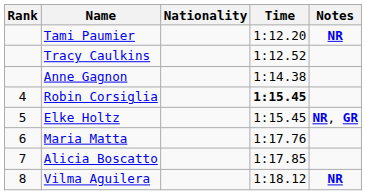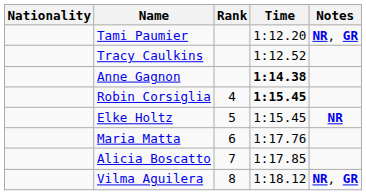 <table class="wikitable sortable" style="text-align:center">
 <tr>
+<th>Nationality</th>
+<th>Name</th>
 <th>Rank</th>
-<th>Name</th>
-<th>Nationality</th>
 <th>Time</th>
 <th>Notes</th>
 </tr>
 <tr>
+<td align=left></td>
+<td align=left><a href='#'>Tami Paumier</a></td>
 <td></td>
-<td align=left><a href='#'>Tami Paumier</a></td>
-<td align=left></td>
 <td>1:12.20</td>
-<td><strong><a href='#'>NR</a></strong></td>
+<td><strong><a href='#'>NR</a></strong>, <strong><a href='#'>GR</a></strong></td>
 </tr>
 <tr>
+<td align=left></td>
+<td align=left><a href='#'>Tracy Caulkins</a></td>
 <td></td>
-<td align=left><a href='#'>Tracy Caulkins</a></td>
-<td align=left></td>
 <td>1:12.52</td>
 <td></td>
 </tr>
 <tr>
+<td align=left></td>
+<td align=left><a href='#'>Anne Gagnon</a></td>
 <td></td>
-<td align=left><a href='#'>Anne Gagnon</a></td>
-<td align=left></td>
-<td>1:14.38</td>
+<td><strong>1:14.38</strong></td>
 <td></td>
 </tr>
 <tr>
+<td align=left></td>
+<td align=left><a href='#'>Robin Corsiglia</a></td>
 <td>4</td>
-<td align=left><a href='#'>Robin Corsiglia</a></td>
-<td align=left></td>
 <td><strong>1:15.45</strong></td>
 <td></td>
 </tr>
 <tr>
+<td align=left></td>
+<td align=left><a href='#'>Elke Holtz</a></td>
 <td>5</td>
-<td align=left><a href='#'>Elke Holtz</a></td>
-<td align=left></td>
 <td>1:15.45</td>
-<td><strong><a href='#'>NR</a></strong>, <strong><a href='#'>GR</a></strong></td>
+<td><strong><a href='#'>NR</a></strong></td>
 </tr>
 <tr>
+<td align=left></td>
+<td align=left><a href='#'>Maria Matta</a></td>
 <td>6</td>
-<td align=left><a href='#'>Maria Matta</a></td>
-<td align=left></td>
 <td>1:17.76</td>
 <td></td>
 </tr>
 <tr>
+<td align=left></td>
+<td align=left><a href='#'>Alicia Boscatto</a></td>
 <td>7</td>
-<td align=left><a href='#'>Alicia Boscatto</a></td>
-<td align=left></td>
 <td>1:17.85</td>
 <td></td>
 </tr>
 <tr>
+<td align=left></td>
+<td align=left><a href='#'>Vilma Aguilera</a></td>
 <td>8</td>
-<td align=left><a href='#'>Vilma Aguilera</a></td>
-<td align=left></td>
 <td>1:18.12</td>
-<td><strong><a href='#'>NR</a></strong></td>
+<td><strong><a href='#'>NR</a></strong>, <strong><a href='#'>GR</a></strong></td>
 </tr>
 </table>
